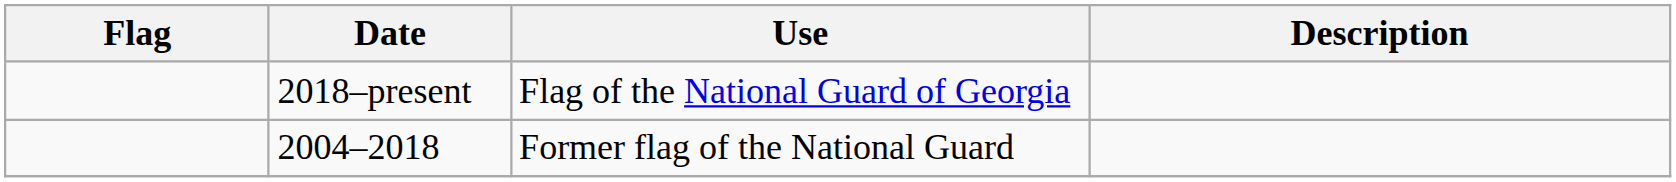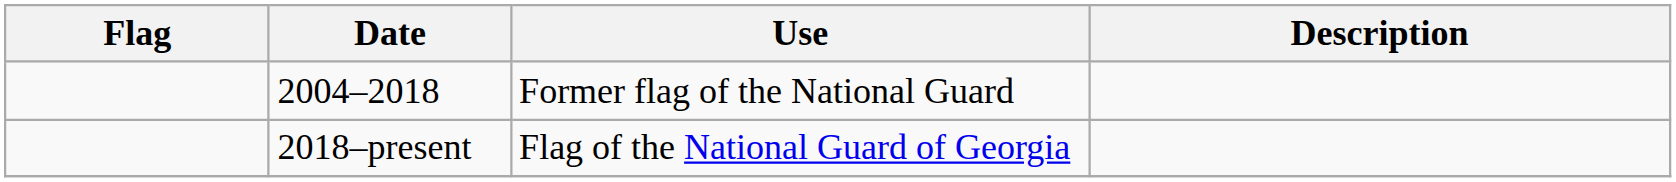 <table class="wikitable">
 <tr>
 <th width="110">Flag</th>
 <th width="100">Date</th>
 <th width="250">Use</th>
 <th width="250">Description</th>
 </tr>
 <tr>
 <td></td>
+<td>2004–2018</td>
+<td>Former flag of the National Guard</td>
+<td></td>
+</tr>
+<tr>
+<td></td>
 <td>2018–present</td>
 <td>Flag of the <a href='#'>National Guard of Georgia</a></td>
 <td></td>
 </tr>
 <tr>
-<td></td>
-<td>2004–2018</td>
-<td>Former flag of the National Guard</td>
-<td></td>
-</tr>
-<tr>
 </tr>
 </table>
